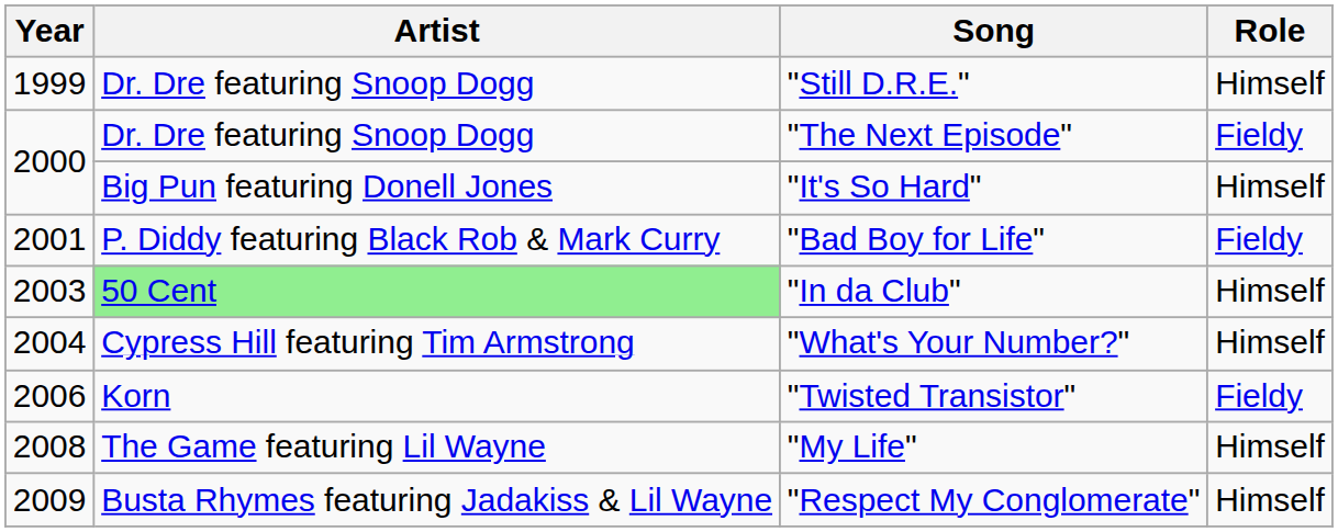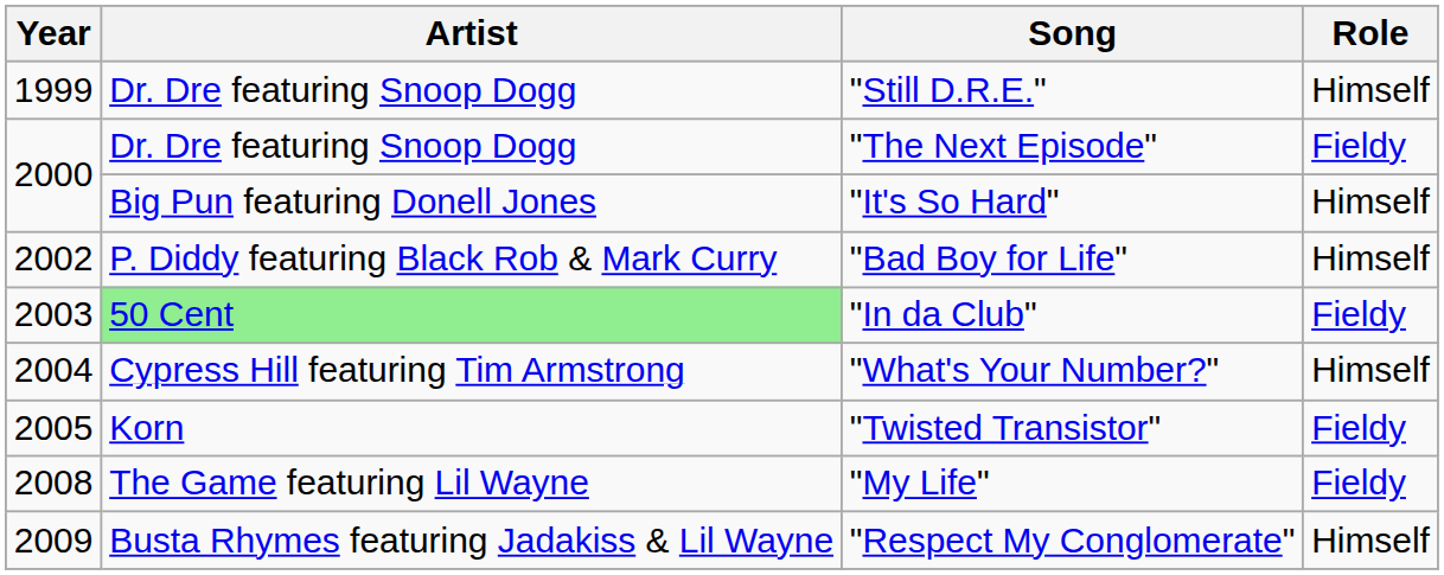 <table class="wikitable plainrowheaders sortable" style="margin-right: 0;">
 <tr>
 <th>Year</th>
 <th>Artist</th>
 <th>Song</th>
 <th>Role</th>
 </tr>
 <tr>
 <td>1999</td>
 <td><a href='#'>Dr. Dre</a> featuring <a href='#'>Snoop Dogg</a></td>
 <td>"<a href='#'>Still D.R.E.</a>"</td>
 <td>Himself</td>
 </tr>
 <tr>
 <td rowspan="2">2000</td>
 <td><a href='#'>Dr. Dre</a> featuring <a href='#'>Snoop Dogg</a></td>
 <td>"<a href='#'>The Next Episode</a>"</td>
 <td><a href='#'>Fieldy</a></td>
 </tr>
 <tr>
 <td><a href='#'>Big Pun</a> featuring <a href='#'>Donell Jones</a></td>
 <td>"<a href='#'>It's So Hard</a>"</td>
 <td>Himself</td>
 </tr>
 <tr>
-<td>2001</td>
+<td>2002</td>
 <td><a href='#'>P. Diddy</a> featuring <a href='#'>Black Rob</a> & <a href='#'>Mark Curry</a></td>
 <td>"<a href='#'>Bad Boy for Life</a>"</td>
-<td><a href='#'>Fieldy</a></td>
+<td>Himself</td>
 </tr>
 <tr>
 <td>2003</td>
 <td style="background: lightgreen;"><a href='#'>50 Cent</a></td>
 <td>"<a href='#'>In da Club</a>"</td>
-<td>Himself</td>
+<td><a href='#'>Fieldy</a></td>
 </tr>
 <tr>
 <td>2004</td>
 <td><a href='#'>Cypress Hill</a> featuring <a href='#'>Tim Armstrong</a></td>
 <td>"<a href='#'>What's Your Number?</a>"</td>
 <td>Himself</td>
 </tr>
 <tr>
-<td>2006</td>
+<td>2005</td>
 <td><a href='#'>Korn</a></td>
 <td>"<a href='#'>Twisted Transistor</a>"</td>
 <td><a href='#'>Fieldy</a></td>
 </tr>
 <tr>
 <td>2008</td>
 <td><a href='#'>The Game</a> featuring <a href='#'>Lil Wayne</a></td>
 <td>"<a href='#'>My Life</a>"</td>
-<td>Himself</td>
+<td><a href='#'>Fieldy</a></td>
 </tr>
 <tr>
 <td>2009</td>
 <td><a href='#'>Busta Rhymes</a> featuring <a href='#'>Jadakiss</a> & <a href='#'>Lil Wayne</a></td>
 <td>"<a href='#'>Respect My Conglomerate</a>"</td>
 <td>Himself</td>
 </tr>
 </table>
